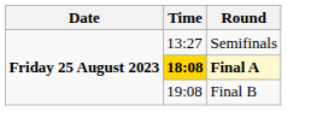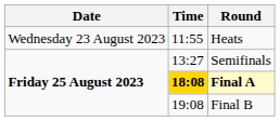 <table class="wikitable">
 <tr>
 <th>Date</th>
 <th>Time</th>
 <th>Round</th>
+</tr>
+<tr>
+<td>Wednesday 23 August 2023</td>
+<td>11:55</td>
+<td>Heats</td>
 </tr>
 <tr>
 <td rowspan=3><strong>Friday 25 August 2023</strong></td>
 <td>13:27</td>
 <td>Semifinals</td>
 </tr>
 <tr>
 <td style="background: gold;"><strong>18:08</strong></td>
 <td style=background:lemonchiffon><strong>Final A</strong></td>
 </tr>
 <tr>
 <td>19:08</td>
 <td>Final B</td>
 </tr>
 </table>
